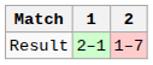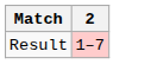 <table class="wikitable">
 <tr>
 <th>Match</th>
-<th>1</th>
 <th>2</th>
 </tr>
 <tr>
 <td>Result</td>
-<td bgcolor="#CCFFCC">2–1</td>
 <td bgcolor="#FFCCCC">1–7</td>
 </tr>
 </table>
